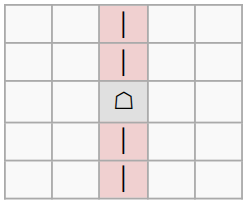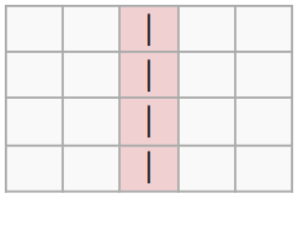 <table border="1" class="wikitable">
 <tr align=center>
 <td width="20"> </td>
 <td width="20"> </td>
 <td width="20" style="background:#f0d0d0;">│</td>
 <td width="20"> </td>
 <td width="20"> </td>
 </tr>
 <tr align=center>
 <td> </td>
 <td> </td>
 <td style="background:#f0d0d0;">│</td>
 <td> </td>
 <td> </td>
 </tr>
 <tr align=center>
 <td> </td>
 <td> </td>
-<td style="background:#e0e0e0;">☖</td>
-<td> </td>
-<td> </td>
-</tr>
-<tr align=center>
-<td> </td>
-<td> </td>
 <td style="background:#f0d0d0;">│</td>
 <td> </td>
 <td> </td>
 </tr>
 <tr align=center>
 <td> </td>
 <td> </td>
 <td style="background:#f0d0d0;">│</td>
 <td> </td>
 <td> </td>
 </tr>
 </table>
